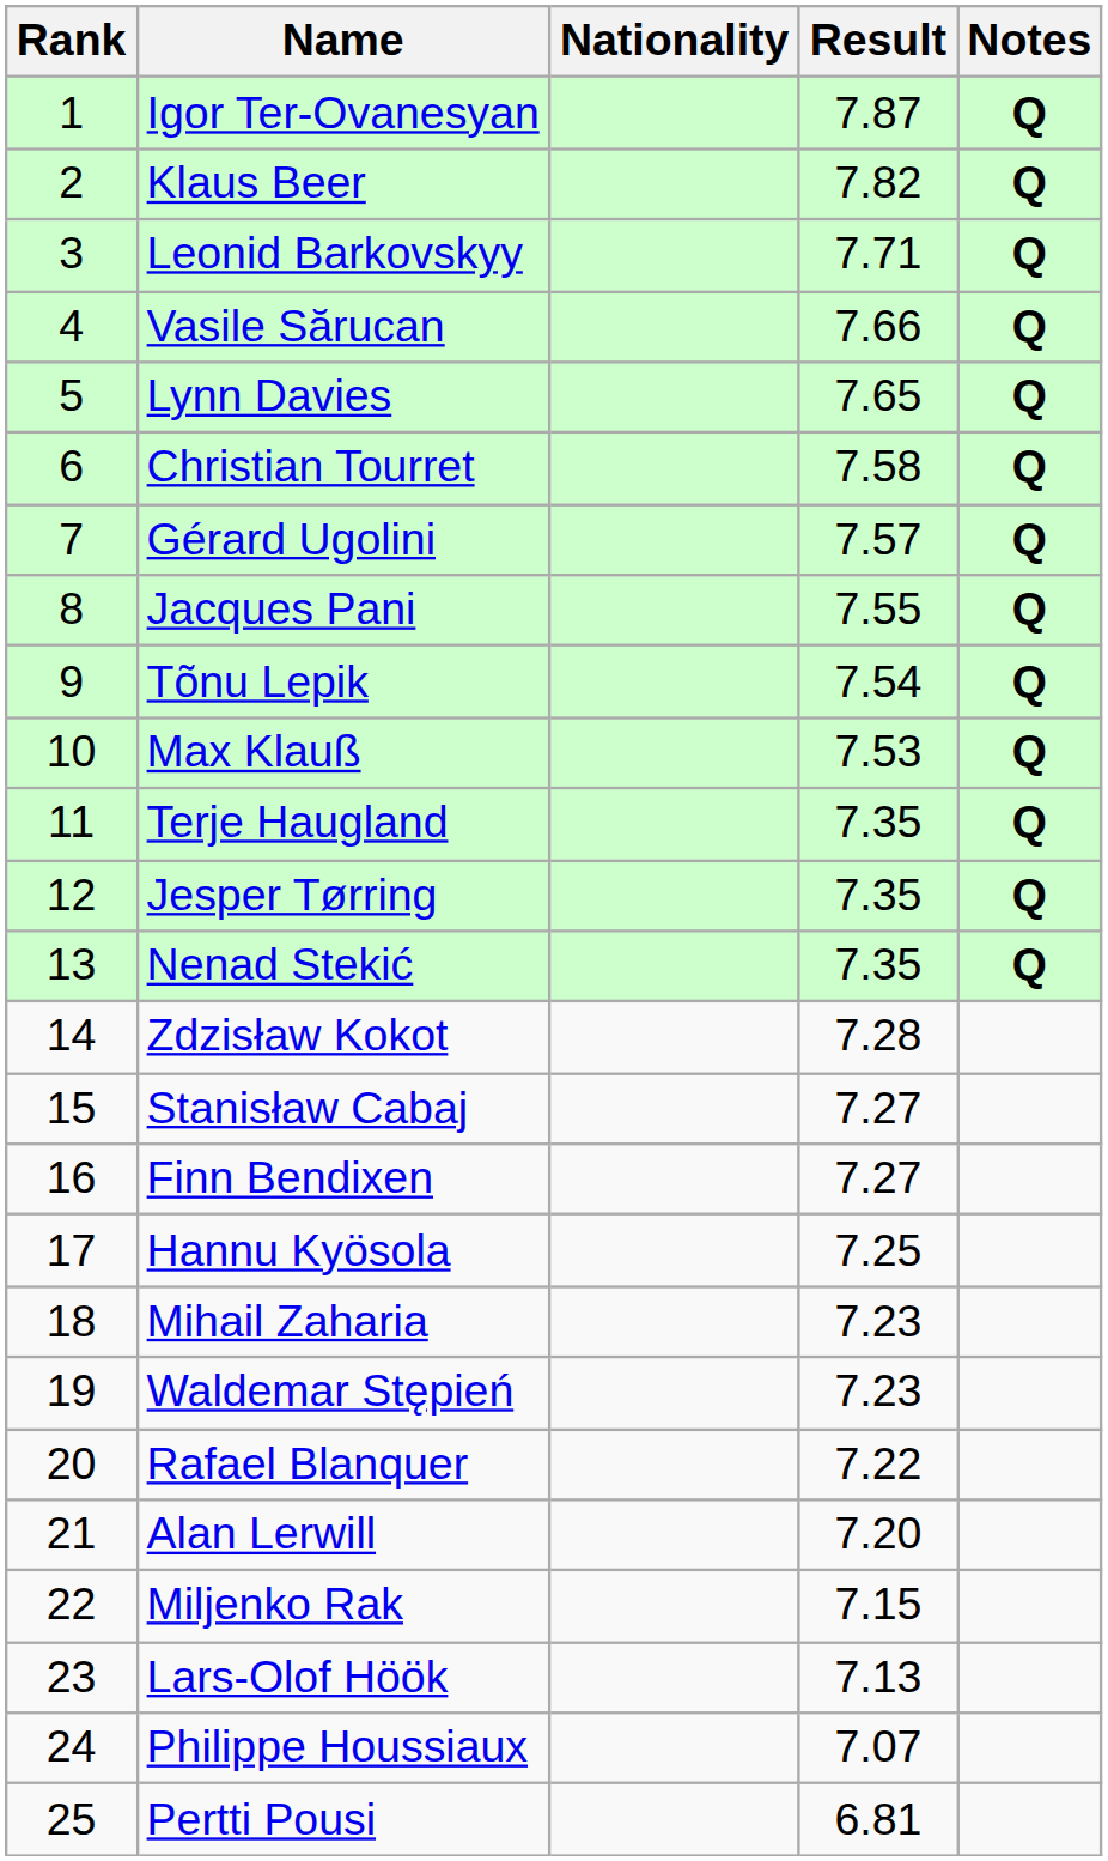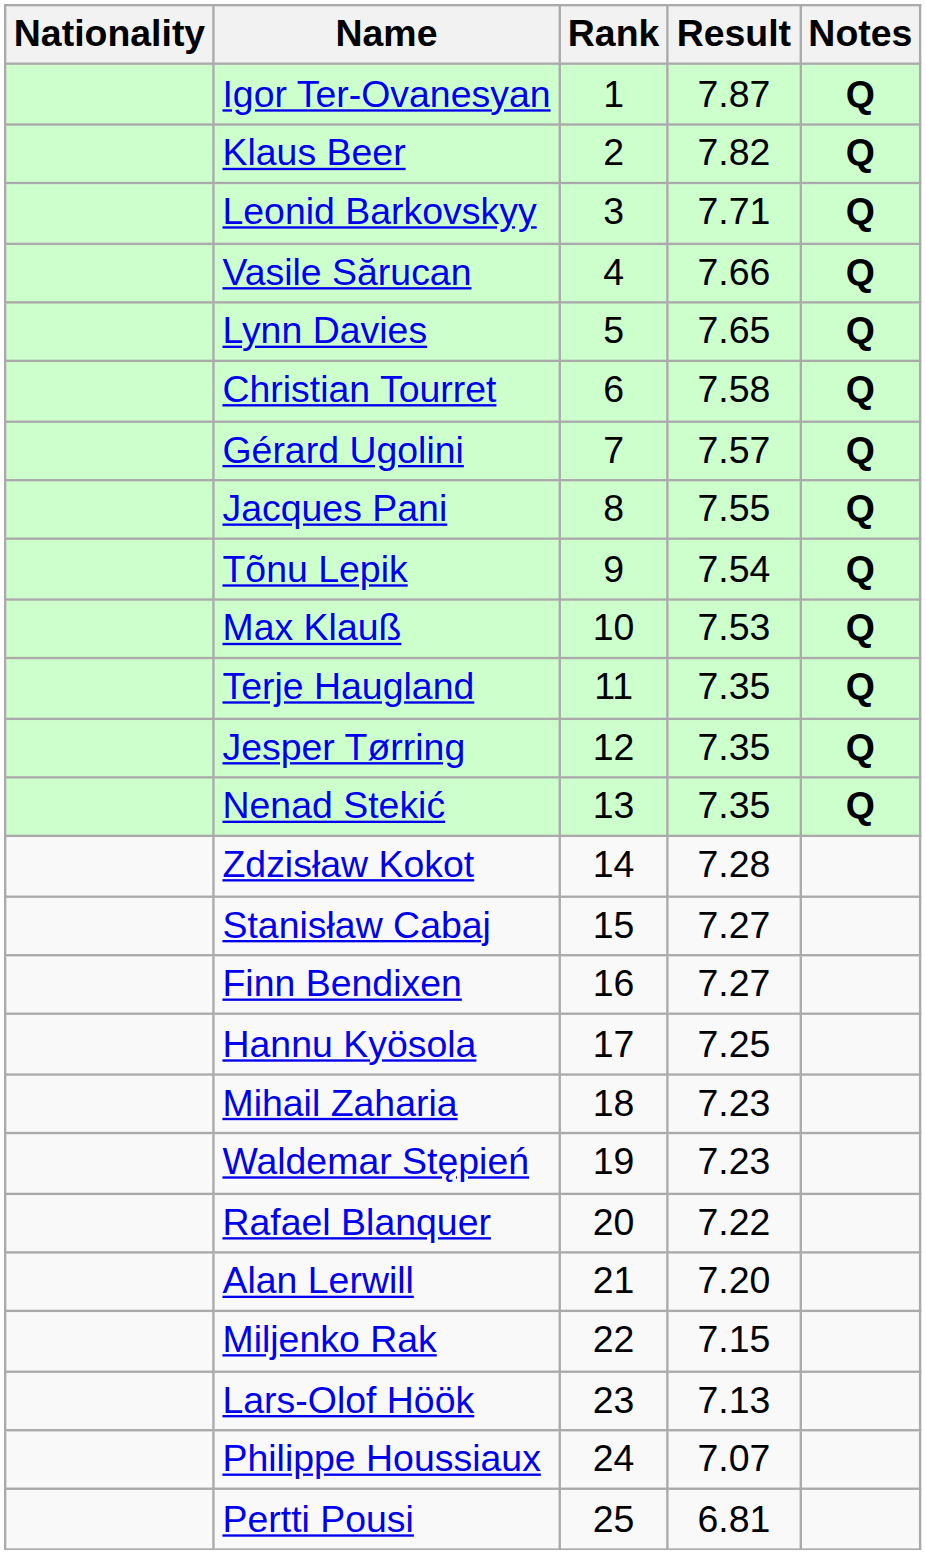 <table class="wikitable sortable" style="text-align:center">
 <tr>
+<th>Nationality</th>
+<th>Name</th>
 <th>Rank</th>
-<th>Name</th>
-<th>Nationality</th>
 <th>Result</th>
 <th>Notes</th>
 </tr>
 <tr bgcolor=ccffcc>
+<td align=left></td>
+<td align=left><a href='#'>Igor Ter-Ovanesyan</a></td>
 <td>1</td>
-<td align=left><a href='#'>Igor Ter-Ovanesyan</a></td>
-<td align=left></td>
 <td>7.87</td>
 <td><strong>Q</strong></td>
 </tr>
 <tr bgcolor=ccffcc>
+<td align=left></td>
+<td align=left><a href='#'>Klaus Beer</a></td>
 <td>2</td>
-<td align=left><a href='#'>Klaus Beer</a></td>
-<td align=left></td>
 <td>7.82</td>
 <td><strong>Q</strong></td>
 </tr>
 <tr bgcolor=ccffcc>
+<td align=left></td>
+<td align=left><a href='#'>Leonid Barkovskyy</a></td>
 <td>3</td>
-<td align=left><a href='#'>Leonid Barkovskyy</a></td>
-<td align=left></td>
 <td>7.71</td>
 <td><strong>Q</strong></td>
 </tr>
 <tr bgcolor=ccffcc>
+<td align=left></td>
+<td align=left><a href='#'>Vasile Sărucan</a></td>
 <td>4</td>
-<td align=left><a href='#'>Vasile Sărucan</a></td>
-<td align=left></td>
 <td>7.66</td>
 <td><strong>Q</strong></td>
 </tr>
 <tr bgcolor=ccffcc>
+<td align=left></td>
+<td align=left><a href='#'>Lynn Davies</a></td>
 <td>5</td>
-<td align=left><a href='#'>Lynn Davies</a></td>
-<td align=left></td>
 <td>7.65</td>
 <td><strong>Q</strong></td>
 </tr>
 <tr bgcolor=ccffcc>
+<td align=left></td>
+<td align=left><a href='#'>Christian Tourret</a></td>
 <td>6</td>
-<td align=left><a href='#'>Christian Tourret</a></td>
-<td align=left></td>
 <td>7.58</td>
 <td><strong>Q</strong></td>
 </tr>
 <tr bgcolor=ccffcc>
+<td align=left></td>
+<td align=left><a href='#'>Gérard Ugolini</a></td>
 <td>7</td>
-<td align=left><a href='#'>Gérard Ugolini</a></td>
-<td align=left></td>
 <td>7.57</td>
 <td><strong>Q</strong></td>
 </tr>
 <tr bgcolor=ccffcc>
+<td align=left></td>
+<td align=left><a href='#'>Jacques Pani</a></td>
 <td>8</td>
-<td align=left><a href='#'>Jacques Pani</a></td>
-<td align=left></td>
 <td>7.55</td>
 <td><strong>Q</strong></td>
 </tr>
 <tr bgcolor=ccffcc>
+<td align=left></td>
+<td align=left><a href='#'>Tõnu Lepik</a></td>
 <td>9</td>
-<td align=left><a href='#'>Tõnu Lepik</a></td>
-<td align=left></td>
 <td>7.54</td>
 <td><strong>Q</strong></td>
 </tr>
 <tr bgcolor=ccffcc>
+<td align=left></td>
+<td align=left><a href='#'>Max Klauß</a></td>
 <td>10</td>
-<td align=left><a href='#'>Max Klauß</a></td>
-<td align=left></td>
 <td>7.53</td>
 <td><strong>Q</strong></td>
 </tr>
 <tr bgcolor=ccffcc>
+<td align=left></td>
+<td align=left><a href='#'>Terje Haugland</a></td>
 <td>11</td>
-<td align=left><a href='#'>Terje Haugland</a></td>
-<td align=left></td>
 <td>7.35</td>
 <td><strong>Q</strong></td>
 </tr>
 <tr bgcolor=ccffcc>
+<td align=left></td>
+<td align=left><a href='#'>Jesper Tørring</a></td>
 <td>12</td>
-<td align=left><a href='#'>Jesper Tørring</a></td>
-<td align=left></td>
 <td>7.35</td>
 <td><strong>Q</strong></td>
 </tr>
 <tr bgcolor=ccffcc>
+<td align=left></td>
+<td align=left><a href='#'>Nenad Stekić</a></td>
 <td>13</td>
-<td align=left><a href='#'>Nenad Stekić</a></td>
-<td align=left></td>
 <td>7.35</td>
 <td><strong>Q</strong></td>
 </tr>
 <tr>
+<td align=left></td>
+<td align=left><a href='#'>Zdzisław Kokot</a></td>
 <td>14</td>
-<td align=left><a href='#'>Zdzisław Kokot</a></td>
-<td align=left></td>
 <td>7.28</td>
 <td></td>
 </tr>
 <tr>
+<td align=left></td>
+<td align=left><a href='#'>Stanisław Cabaj</a></td>
 <td>15</td>
-<td align=left><a href='#'>Stanisław Cabaj</a></td>
-<td align=left></td>
 <td>7.27</td>
 <td></td>
 </tr>
 <tr>
+<td align=left></td>
+<td align=left><a href='#'>Finn Bendixen</a></td>
 <td>16</td>
-<td align=left><a href='#'>Finn Bendixen</a></td>
-<td align=left></td>
 <td>7.27</td>
 <td></td>
 </tr>
 <tr>
+<td align=left></td>
+<td align=left><a href='#'>Hannu Kyösola</a></td>
 <td>17</td>
-<td align=left><a href='#'>Hannu Kyösola</a></td>
-<td align=left></td>
 <td>7.25</td>
 <td></td>
 </tr>
 <tr>
+<td align=left></td>
+<td align=left><a href='#'>Mihail Zaharia</a></td>
 <td>18</td>
-<td align=left><a href='#'>Mihail Zaharia</a></td>
-<td align=left></td>
 <td>7.23</td>
 <td></td>
 </tr>
 <tr>
+<td align=left></td>
+<td align=left><a href='#'>Waldemar Stępień</a></td>
 <td>19</td>
-<td align=left><a href='#'>Waldemar Stępień</a></td>
-<td align=left></td>
 <td>7.23</td>
 <td></td>
 </tr>
 <tr>
+<td align=left></td>
+<td align=left><a href='#'>Rafael Blanquer</a></td>
 <td>20</td>
-<td align=left><a href='#'>Rafael Blanquer</a></td>
-<td align=left></td>
 <td>7.22</td>
 <td></td>
 </tr>
 <tr>
+<td align=left></td>
+<td align=left><a href='#'>Alan Lerwill</a></td>
 <td>21</td>
-<td align=left><a href='#'>Alan Lerwill</a></td>
-<td align=left></td>
 <td>7.20</td>
 <td></td>
 </tr>
 <tr>
+<td align=left></td>
+<td align=left><a href='#'>Miljenko Rak</a></td>
 <td>22</td>
-<td align=left><a href='#'>Miljenko Rak</a></td>
-<td align=left></td>
 <td>7.15</td>
 <td></td>
 </tr>
 <tr>
+<td align=left></td>
+<td align=left><a href='#'>Lars-Olof Höök</a></td>
 <td>23</td>
-<td align=left><a href='#'>Lars-Olof Höök</a></td>
-<td align=left></td>
 <td>7.13</td>
 <td></td>
 </tr>
 <tr>
+<td align=left></td>
+<td align=left><a href='#'>Philippe Houssiaux</a></td>
 <td>24</td>
-<td align=left><a href='#'>Philippe Houssiaux</a></td>
-<td align=left></td>
 <td>7.07</td>
 <td></td>
 </tr>
 <tr>
+<td align=left></td>
+<td align=left><a href='#'>Pertti Pousi</a></td>
 <td>25</td>
-<td align=left><a href='#'>Pertti Pousi</a></td>
-<td align=left></td>
 <td>6.81</td>
 <td></td>
 </tr>
 </table>
